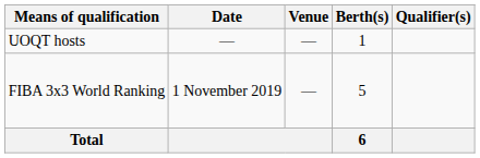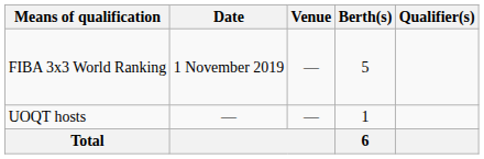 <table class="wikitable">
 <tr>
 <th>Means of qualification</th>
 <th>Date</th>
 <th>Venue</th>
 <th>Berth(s)</th>
 <th>Qualifier(s)</th>
 </tr>
 <tr>
+<td>FIBA 3x3 World Ranking</td>
+<td>1 November 2019</td>
+<td align=center>—</td>
+<td style="text-align:center;">5</td>
+<td><br><br><br><br></td>
+</tr>
+<tr>
 <td>UOQT hosts</td>
 <td align=center>—</td>
 <td align=center>—</td>
 <td style="text-align:center;">1</td>
 <td></td>
-</tr>
-<tr>
-<td>FIBA 3x3 World Ranking</td>
-<td>1 November 2019</td>
-<td align=center>—</td>
-<td style="text-align:center;">5</td>
-<td><br><br><br><br></td>
 </tr>
 <tr>
 <th>Total</th>
 <th colspan="2"></th>
 <th>6</th>
 <th></th>
 </tr>
 </table>
